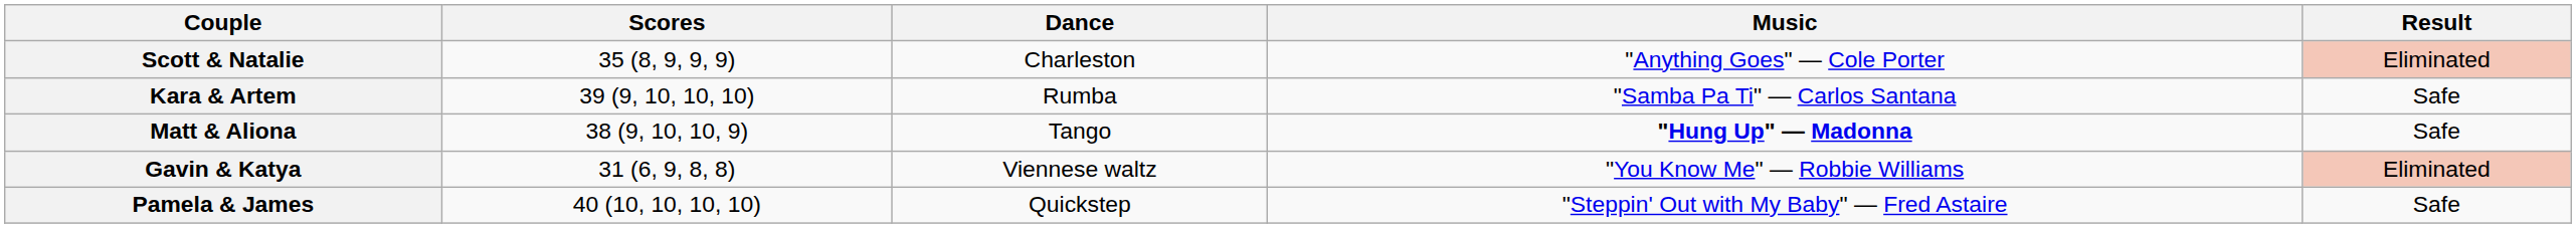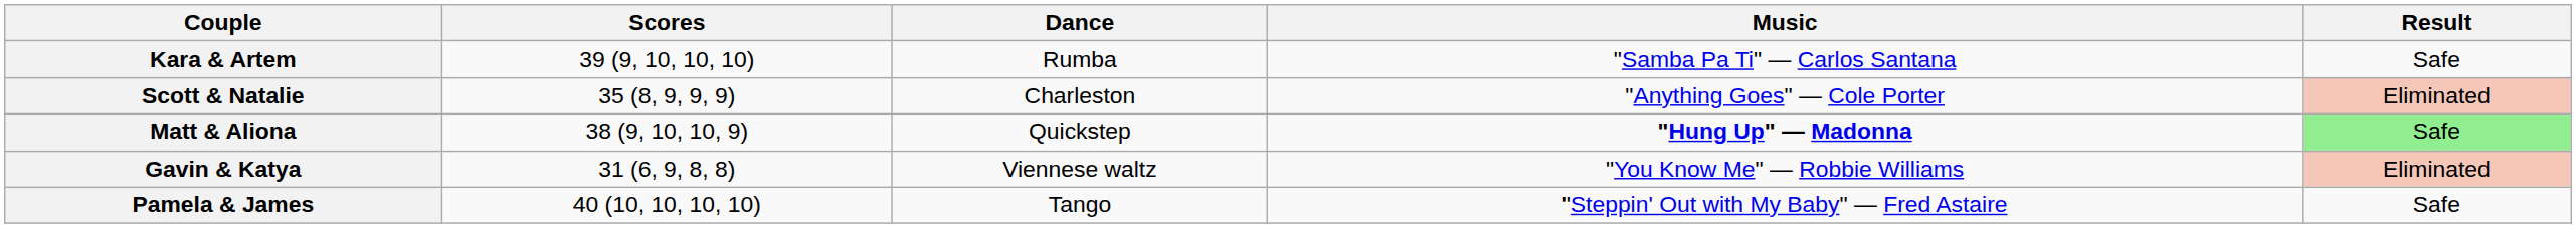 <table class="wikitable sortable" style="text-align:center; width:90%">
 <tr>
 <th scope="col">Couple</th>
 <th scope="col">Scores</th>
 <th scope="col" class="unsortable">Dance</th>
 <th scope="col" class="unsortable">Music</th>
 <th scope="col" class="unsortable">Result</th>
 </tr>
 <tr>
+<th scope="row">Kara & Artem</th>
+<td>39 (9, 10, 10, 10)</td>
+<td>Rumba</td>
+<td>"<a href='#'>Samba Pa Ti</a>" — <a href='#'>Carlos Santana</a></td>
+<td>Safe</td>
+</tr>
+<tr>
 <th scope="row">Scott & Natalie</th>
 <td>35 (8, 9, 9, 9)</td>
 <td>Charleston</td>
 <td>"<a href='#'>Anything Goes</a>" — <a href='#'>Cole Porter</a></td>
 <td bgcolor="f4c7b8">Eliminated</td>
 </tr>
 <tr>
-<th scope="row">Kara & Artem</th>
-<td>39 (9, 10, 10, 10)</td>
-<td>Rumba</td>
-<td>"<a href='#'>Samba Pa Ti</a>" — <a href='#'>Carlos Santana</a></td>
-<td>Safe</td>
-</tr>
-<tr>
 <th scope="row">Matt & Aliona</th>
 <td>38 (9, 10, 10, 9)</td>
-<td>Tango</td>
+<td>Quickstep</td>
 <td><strong>"<a href='#'>Hung Up</a>" — <a href='#'>Madonna</a></strong></td>
-<td>Safe</td>
+<td style="background: lightgreen;">Safe</td>
 </tr>
 <tr>
 <th scope="row">Gavin & Katya</th>
 <td>31 (6, 9, 8, 8)</td>
 <td>Viennese waltz</td>
 <td>"<a href='#'>You Know Me</a>" — <a href='#'>Robbie Williams</a></td>
 <td bgcolor="f4c7b8">Eliminated</td>
 </tr>
 <tr>
 <th scope="row">Pamela & James</th>
 <td>40 (10, 10, 10, 10)</td>
-<td>Quickstep</td>
+<td>Tango</td>
 <td>"<a href='#'>Steppin' Out with My Baby</a>" — <a href='#'>Fred Astaire</a></td>
 <td>Safe</td>
 </tr>
 </table>
